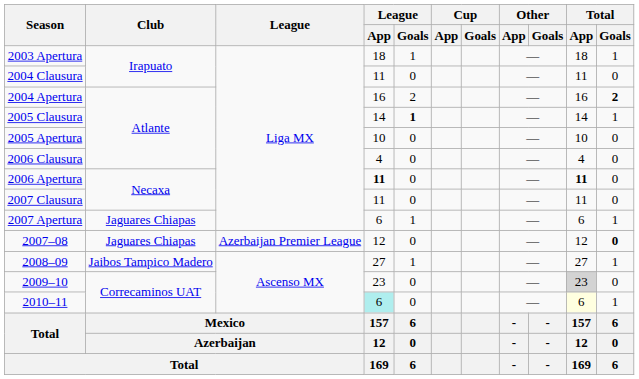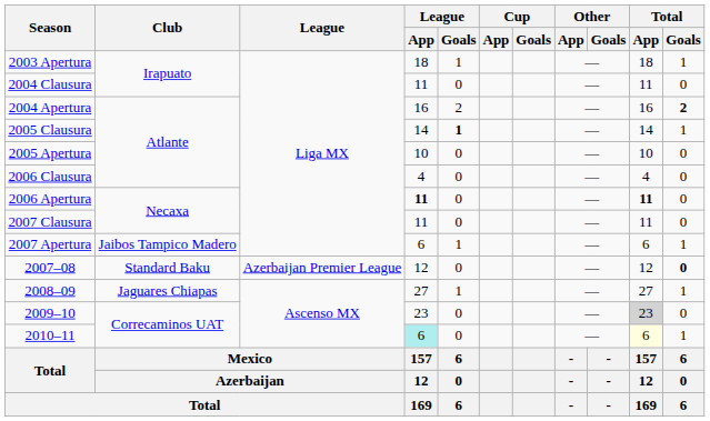 <table class="wikitable">
 <tr>
 <th rowspan=2>Season</th>
 <th ! rowspan=2>Club</th>
 <th ! rowspan=2>League</th>
 <th ! colspan=2>League</th>
 <th ! colspan=2>Cup</th>
 <th ! colspan=2>Other</th>
 <th colspan=3>Total</th>
 </tr>
 <tr>
 <th>App</th>
 <th>Goals</th>
 <th>App</th>
 <th>Goals</th>
 <th>App</th>
 <th>Goals</th>
 <th>App</th>
 <th>Goals</th>
 </tr>
 <tr align=center>
 <td><a href='#'>2003 Apertura</a></td>
 <td rowspan="2"><a href='#'>Irapuato</a></td>
 <td rowspan="9"><a href='#'>Liga MX</a></td>
 <td>18</td>
 <td>1</td>
 <td></td>
 <td></td>
 <td colspan="2">—</td>
 <td>18</td>
 <td>1</td>
 </tr>
 <tr align=center>
 <td><a href='#'>2004 Clausura</a></td>
 <td>11</td>
 <td>0</td>
 <td></td>
 <td></td>
 <td colspan="2">—</td>
 <td>11</td>
 <td>0</td>
 </tr>
 <tr align=center>
 <td><a href='#'>2004 Apertura</a></td>
 <td rowspan="4"><a href='#'>Atlante</a></td>
 <td>16</td>
 <td>2</td>
 <td></td>
 <td></td>
 <td colspan="2">—</td>
 <td>16</td>
 <td><strong>2</strong></td>
 </tr>
 <tr align=center>
 <td><a href='#'>2005 Clausura</a></td>
 <td>14</td>
 <td><strong>1</strong></td>
 <td></td>
 <td></td>
 <td colspan="2">—</td>
 <td>14</td>
 <td>1</td>
 </tr>
 <tr align=center>
 <td><a href='#'>2005 Apertura</a></td>
 <td>10</td>
 <td>0</td>
 <td></td>
 <td></td>
 <td colspan="2">—</td>
 <td>10</td>
 <td>0</td>
 </tr>
 <tr align=center>
 <td><a href='#'>2006 Clausura</a></td>
 <td>4</td>
 <td>0</td>
 <td></td>
 <td></td>
 <td colspan="2">—</td>
 <td>4</td>
 <td>0</td>
 </tr>
 <tr align=center>
 <td><a href='#'>2006 Apertura</a></td>
 <td rowspan="2"><a href='#'>Necaxa</a></td>
 <td><strong>11</strong></td>
 <td>0</td>
 <td></td>
 <td></td>
 <td colspan="2">—</td>
 <td><strong>11</strong></td>
 <td>0</td>
 </tr>
 <tr align=center>
 <td><a href='#'>2007 Clausura</a></td>
 <td>11</td>
 <td>0</td>
 <td></td>
 <td></td>
 <td colspan="2">—</td>
 <td>11</td>
 <td>0</td>
 </tr>
 <tr align=center>
 <td><a href='#'>2007 Apertura</a></td>
-<td><a href='#'>Jaguares Chiapas</a></td>
+<td><a href='#'>Jaibos Tampico Madero</a></td>
 <td>6</td>
 <td>1</td>
 <td></td>
 <td></td>
 <td colspan="2">—</td>
 <td>6</td>
 <td>1</td>
 </tr>
 <tr align=center>
 <td><a href='#'>2007–08</a></td>
-<td><a href='#'>Jaguares Chiapas</a></td>
+<td><a href='#'>Standard Baku</a></td>
 <td><a href='#'>Azerbaijan Premier League</a></td>
 <td>12</td>
 <td>0</td>
 <td></td>
 <td></td>
 <td colspan="2">—</td>
 <td>12</td>
 <td><strong>0</strong></td>
 </tr>
 <tr align=center>
 <td><a href='#'>2008–09</a></td>
-<td><a href='#'>Jaibos Tampico Madero</a></td>
+<td><a href='#'>Jaguares Chiapas</a></td>
 <td rowspan="3"><a href='#'>Ascenso MX</a></td>
 <td>27</td>
 <td>1</td>
 <td></td>
 <td></td>
 <td colspan="2">—</td>
 <td>27</td>
 <td>1</td>
 </tr>
 <tr align=center>
 <td><a href='#'>2009–10</a></td>
 <td rowspan="2"><a href='#'>Correcaminos UAT</a></td>
 <td>23</td>
 <td>0</td>
 <td></td>
 <td></td>
 <td colspan="2">—</td>
 <td style="background: lightgrey;">23</td>
 <td>0</td>
 </tr>
 <tr align=center>
 <td><a href='#'>2010–11</a></td>
 <td style="background: paleturquoise;">6</td>
 <td>0</td>
 <td></td>
 <td></td>
 <td colspan="2">—</td>
 <td style="background: lightyellow;">6</td>
 <td>1</td>
 </tr>
 <tr align=center>
 <th rowspan="2">Total</th>
 <th ! colspan="2">Mexico</th>
 <th>157</th>
 <th>6</th>
 <th></th>
 <th></th>
 <th>-</th>
 <th>-</th>
 <th>157</th>
 <th>6</th>
 </tr>
 <tr align=center>
 <th colspan="2">Azerbaijan</th>
 <th>12</th>
 <th>0</th>
 <th></th>
 <th></th>
 <th>-</th>
 <th>-</th>
 <th>12</th>
 <th>0</th>
 </tr>
 <tr align=center>
 <th colspan="3">Total</th>
 <th>169</th>
 <th>6</th>
 <th></th>
 <th></th>
 <th>-</th>
 <th>-</th>
 <th>169</th>
 <th>6</th>
 </tr>
 </table>
